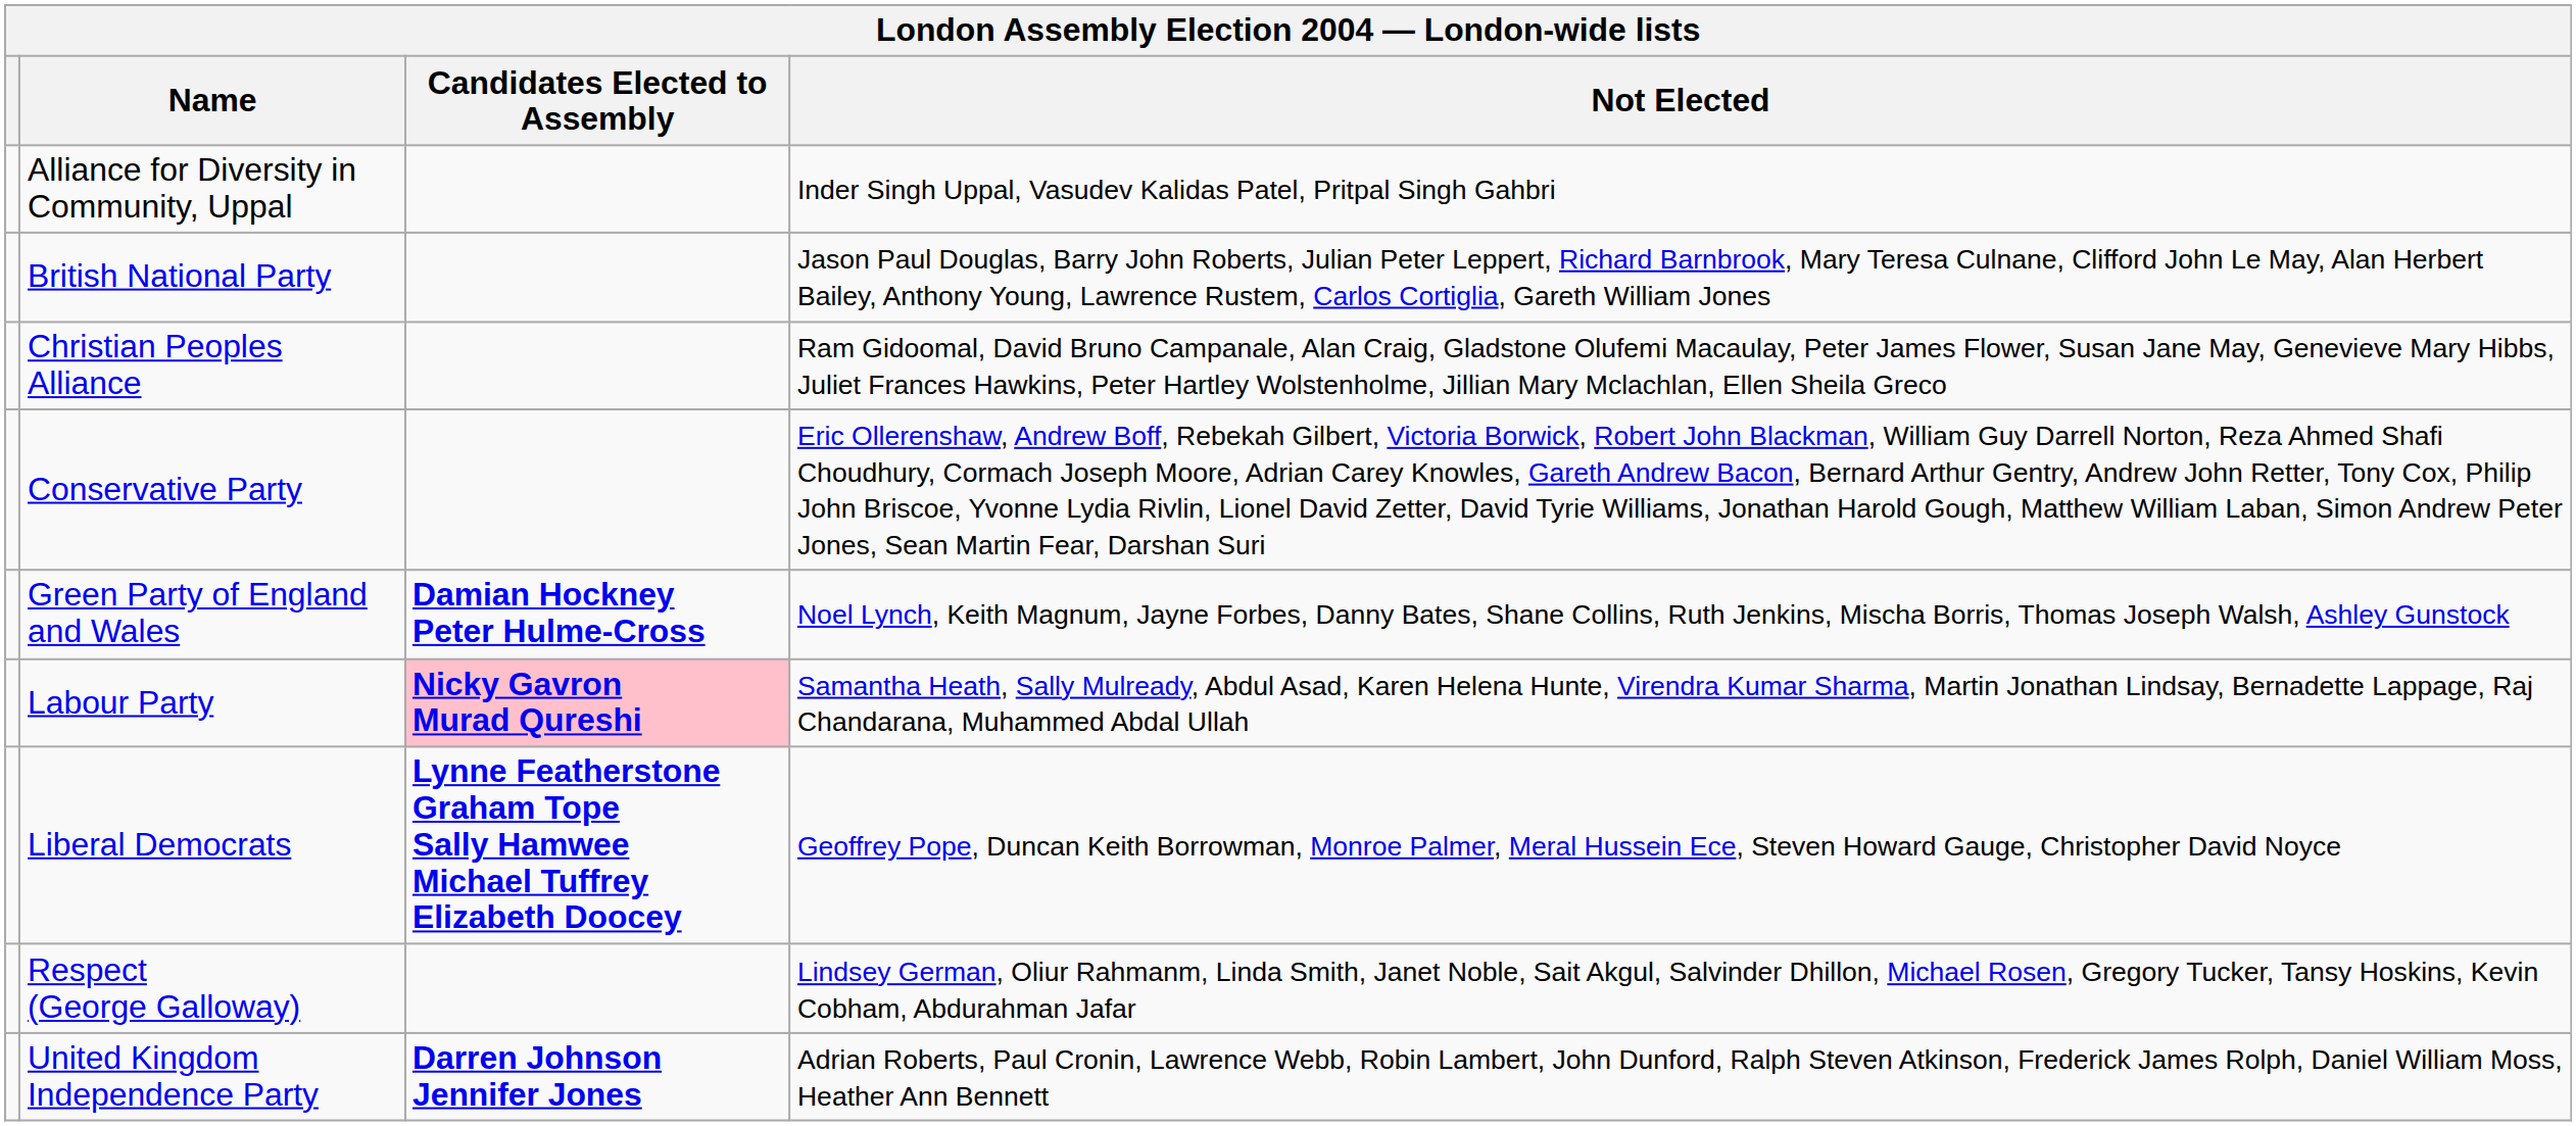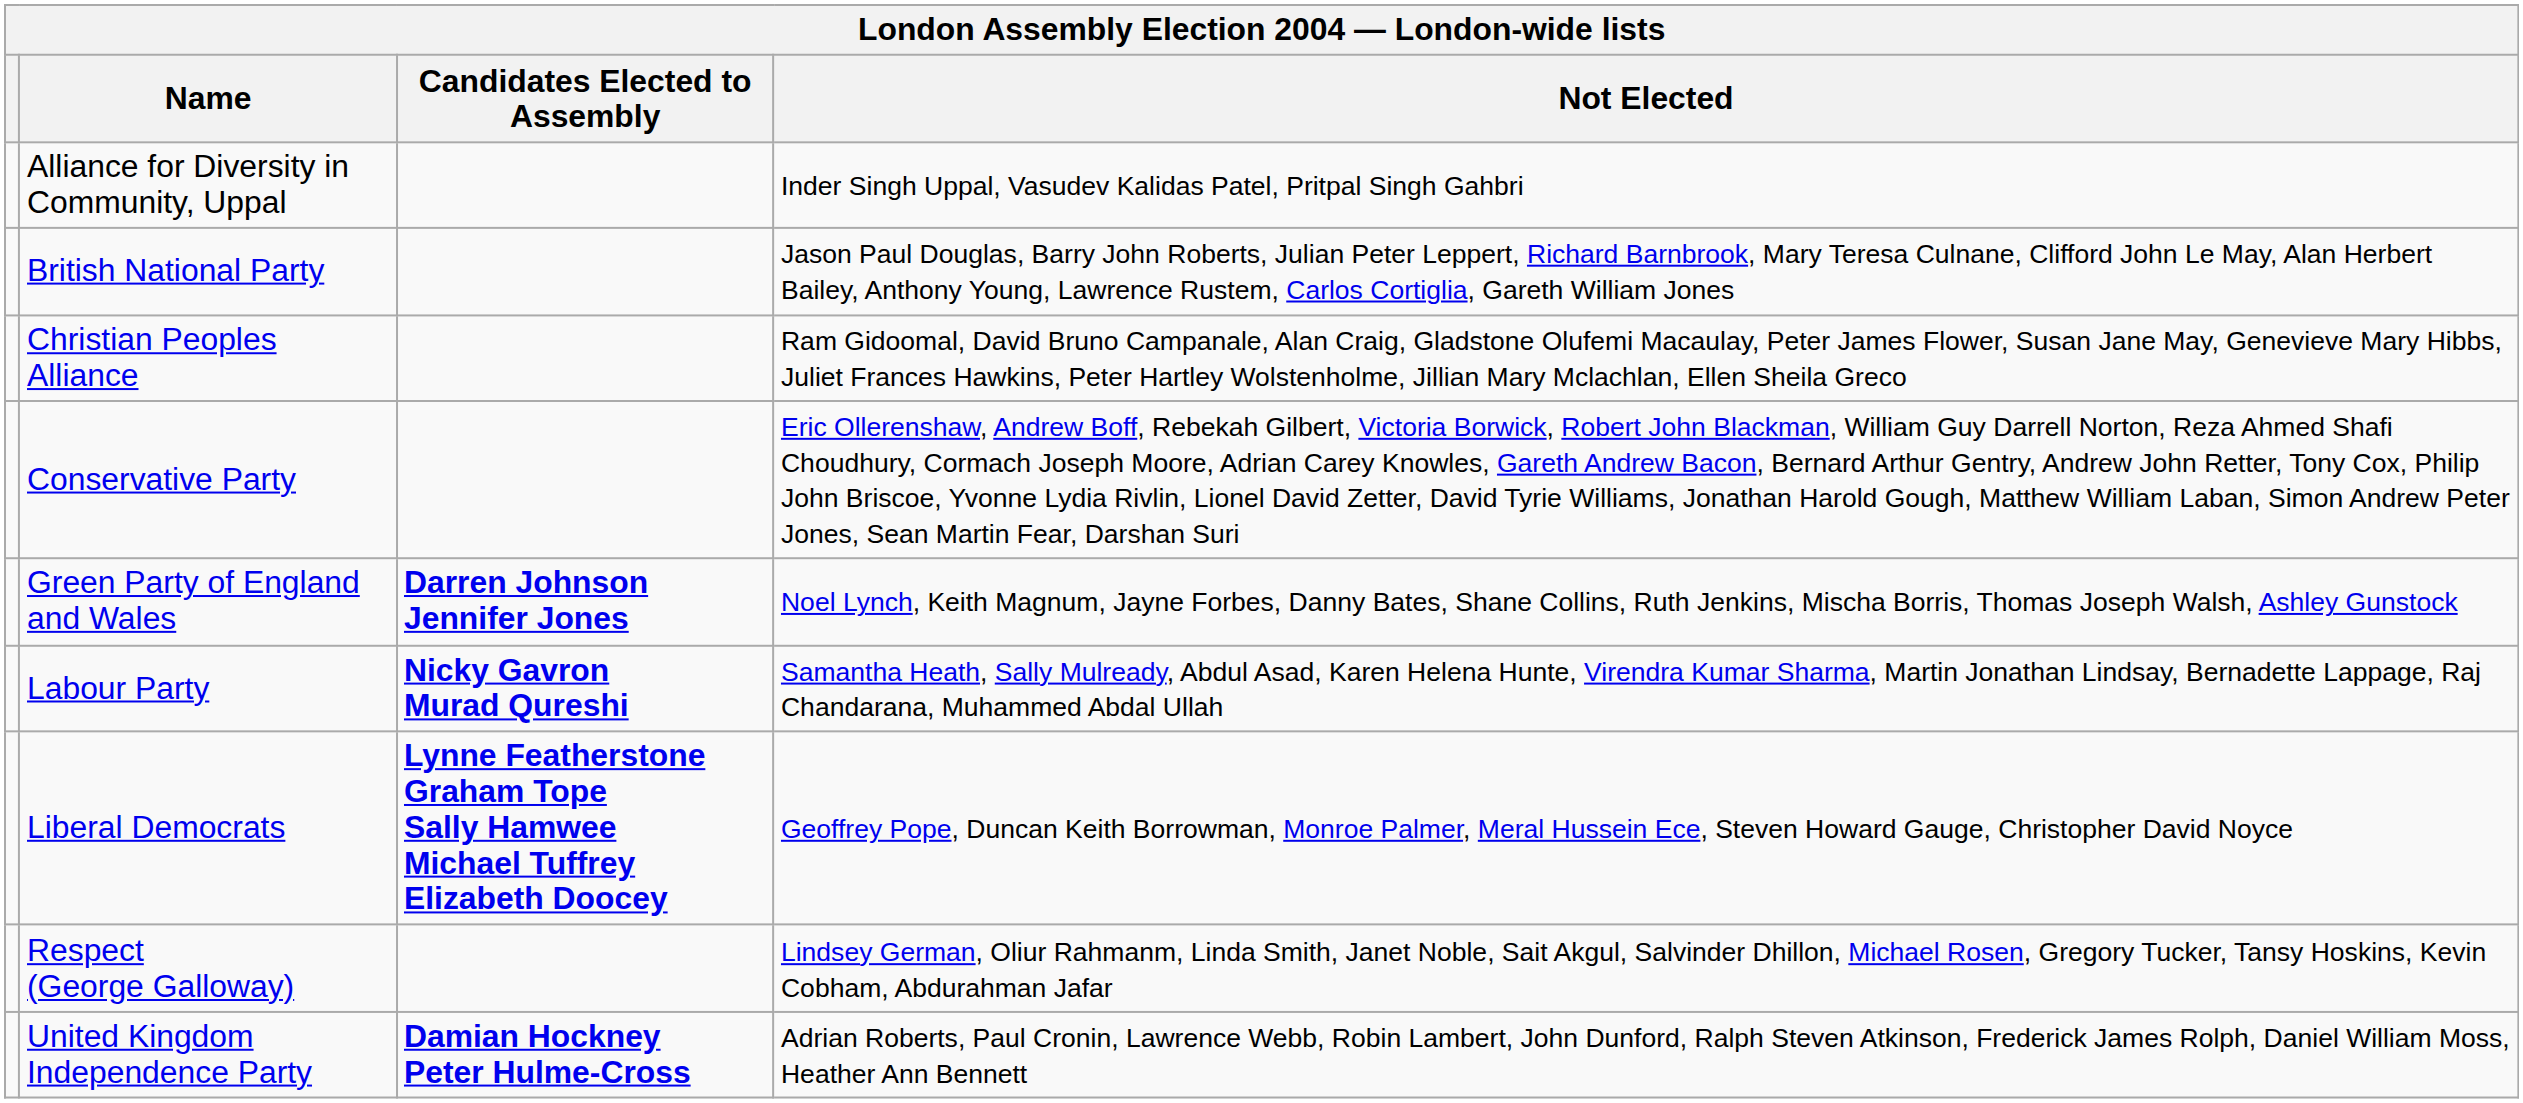 <table class="wikitable" style="margin: 1em auto 1em auto">
 <tr>
 <th colspan="9">London Assembly Election 2004 — London-wide lists</th>
 </tr>
 <tr>
 <th></th>
 <th width="15%">Name</th>
 <th width="15%">Candidates Elected to Assembly</th>
 <th>Not Elected</th>
 </tr>
 <tr>
 <td></td>
 <td>Alliance for Diversity in Community, Uppal</td>
 <td></td>
 <td><small>Inder Singh Uppal, Vasudev Kalidas Patel, Pritpal Singh Gahbri</small></td>
 </tr>
 <tr>
 <td></td>
 <td><a href='#'>British National Party</a></td>
 <td></td>
 <td><small>Jason Paul Douglas, Barry John Roberts, Julian Peter Leppert, <a href='#'>Richard Barnbrook</a>, Mary Teresa Culnane, Clifford John Le May, Alan Herbert Bailey, Anthony Young, Lawrence Rustem, <a href='#'>Carlos Cortiglia</a>, Gareth William Jones</small></td>
 </tr>
 <tr>
 <td></td>
 <td><a href='#'>Christian Peoples Alliance</a></td>
 <td></td>
 <td><small>Ram Gidoomal, David Bruno Campanale, Alan Craig, Gladstone Olufemi Macaulay, Peter James Flower, Susan Jane May, Genevieve Mary Hibbs, Juliet Frances Hawkins, Peter Hartley Wolstenholme, Jillian Mary Mclachlan, Ellen Sheila Greco</small></td>
 </tr>
 <tr>
 <td></td>
 <td><a href='#'>Conservative Party</a></td>
 <td></td>
 <td><small><a href='#'>Eric Ollerenshaw</a>, <a href='#'>Andrew Boff</a>, Rebekah Gilbert, <a href='#'>Victoria Borwick</a>, <a href='#'>Robert John Blackman</a>, William Guy Darrell Norton, Reza Ahmed Shafi Choudhury, Cormach Joseph Moore, Adrian Carey Knowles, <a href='#'>Gareth Andrew Bacon</a>, Bernard Arthur Gentry, Andrew John Retter, Tony Cox, Philip John Briscoe, Yvonne Lydia Rivlin, Lionel David Zetter, David Tyrie Williams, Jonathan Harold Gough, Matthew William Laban, Simon Andrew Peter Jones, Sean Martin Fear, Darshan Suri </small></td>
 </tr>
 <tr>
 <td></td>
 <td><a href='#'>Green Party of England and Wales</a></td>
-<td><strong><a href='#'>Damian Hockney</a></strong><br><strong><a href='#'>Peter Hulme-Cross</a></strong></td>
+<td><strong><a href='#'>Darren Johnson</a></strong><br><strong><a href='#'>Jennifer Jones</a></strong></td>
 <td><small><a href='#'>Noel Lynch</a>, Keith Magnum, Jayne Forbes, Danny Bates, Shane Collins, Ruth Jenkins, Mischa Borris, Thomas Joseph Walsh, <a href='#'>Ashley Gunstock</a></small></td>
 </tr>
 <tr>
 <td></td>
 <td><a href='#'>Labour Party</a></td>
-<td style="background: pink;"><strong><a href='#'>Nicky Gavron</a></strong><br><strong><a href='#'>Murad Qureshi</a></strong></td>
+<td><strong><a href='#'>Nicky Gavron</a></strong><br><strong><a href='#'>Murad Qureshi</a></strong></td>
 <td><small><a href='#'>Samantha Heath</a>, <a href='#'>Sally Mulready</a>, Abdul Asad, Karen Helena Hunte, <a href='#'>Virendra Kumar Sharma</a>, Martin Jonathan Lindsay, Bernadette Lappage, Raj Chandarana, Muhammed Abdal Ullah</small></td>
 </tr>
 <tr>
 <td></td>
 <td><a href='#'>Liberal Democrats</a></td>
 <td><strong><a href='#'>Lynne Featherstone</a></strong><br><strong><a href='#'>Graham Tope</a></strong><br><strong><a href='#'>Sally Hamwee</a></strong><br><strong><a href='#'>Michael Tuffrey</a></strong><br><strong><a href='#'>Elizabeth Doocey</a></strong></td>
 <td><small><a href='#'>Geoffrey Pope</a>, Duncan Keith Borrowman, <a href='#'>Monroe Palmer</a>, <a href='#'>Meral Hussein Ece</a>, Steven Howard Gauge, Christopher David Noyce</small></td>
 </tr>
 <tr>
 <td></td>
 <td><a href='#'>Respect<br>(George Galloway)</a></td>
 <td></td>
 <td><small><a href='#'>Lindsey German</a>, Oliur Rahmanm, Linda Smith, Janet Noble, Sait Akgul, Salvinder Dhillon, <a href='#'>Michael Rosen</a>, Gregory Tucker, Tansy Hoskins, Kevin Cobham, Abdurahman Jafar</small></td>
 </tr>
 <tr>
 <td></td>
 <td><a href='#'>United Kingdom Independence Party</a></td>
-<td><strong><a href='#'>Darren Johnson</a></strong><br><strong><a href='#'>Jennifer Jones</a></strong></td>
+<td><strong><a href='#'>Damian Hockney</a></strong><br><strong><a href='#'>Peter Hulme-Cross</a></strong></td>
 <td><small>Adrian Roberts, Paul Cronin, Lawrence Webb, Robin Lambert, John Dunford, Ralph Steven Atkinson, Frederick James Rolph, Daniel William Moss, Heather Ann Bennett</small></td>
 </tr>
 </table>
